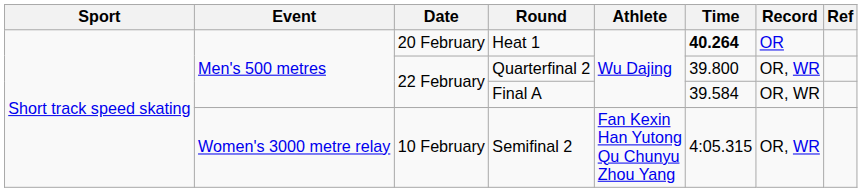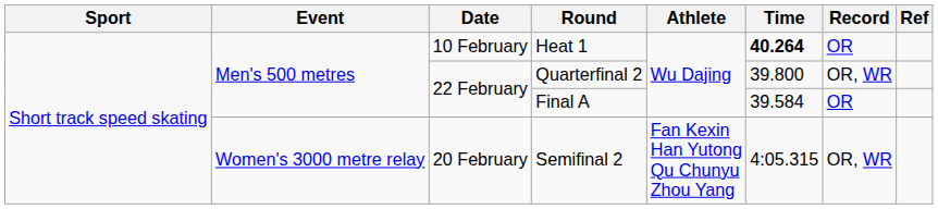 <table class="wikitable">
 <tr>
 <th>Sport</th>
 <th>Event</th>
 <th>Date</th>
 <th>Round</th>
 <th>Athlete</th>
 <th>Time</th>
 <th>Record</th>
 <th>Ref</th>
 </tr>
 <tr>
 <td rowspan=4><a href='#'>Short track speed skating</a></td>
 <td rowspan=3><a href='#'>Men's 500 metres</a></td>
-<td>20 February</td>
+<td>10 February</td>
 <td>Heat 1</td>
 <td rowspan=3><a href='#'>Wu Dajing</a></td>
 <td><strong>40.264</strong></td>
 <td><a href='#'>OR</a></td>
 <td align=center></td>
 </tr>
 <tr>
 <td rowspan=2>22 February</td>
 <td>Quarterfinal 2</td>
 <td>39.800</td>
 <td>OR, <a href='#'>WR</a></td>
 <td align=center></td>
 </tr>
 <tr>
 <td>Final A</td>
 <td>39.584</td>
-<td>OR, WR</td>
+<td><a href='#'>OR</a></td>
 <td align=center></td>
 </tr>
 <tr>
 <td><a href='#'>Women's 3000 metre relay</a></td>
-<td>10 February</td>
+<td>20 February</td>
 <td>Semifinal 2</td>
 <td><a href='#'>Fan Kexin</a><br><a href='#'>Han Yutong</a><br><a href='#'>Qu Chunyu</a><br><a href='#'>Zhou Yang</a></td>
 <td>4:05.315</td>
 <td>OR, <a href='#'>WR</a></td>
 <td align=center></td>
 </tr>
 </table>
